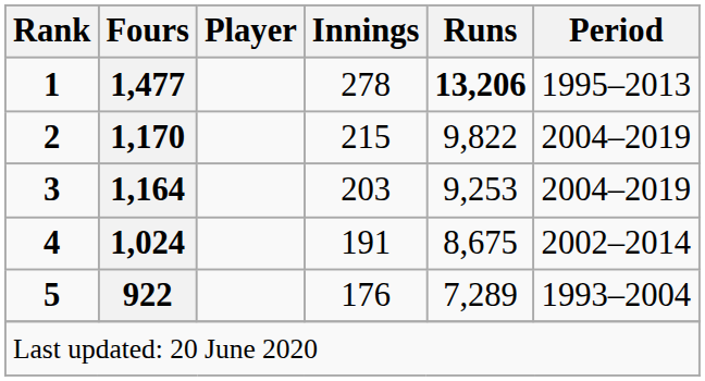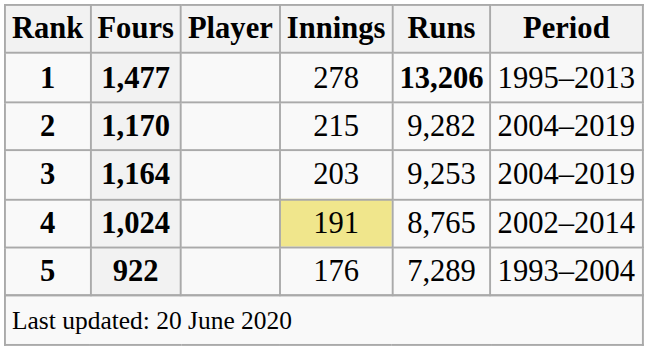 <table class="wikitable plainrowheaders sortable">
 <tr>
 <th scope=col>Rank</th>
 <th scope=col>Fours</th>
 <th scope=col>Player</th>
 <th scope=col>Innings</th>
 <th scope=col>Runs</th>
 <th scope=col>Period</th>
 </tr>
 <tr>
 <td align=center><strong>1</strong></td>
 <th scope=row style="text-align:center;">1,477</th>
 <td></td>
 <td align=center>278</td>
 <td align=center><strong>13,206</strong></td>
 <td>1995–2013</td>
 </tr>
 <tr>
 <td align=center><strong>2</strong></td>
 <th scope=row style=text-align:center;>1,170</th>
 <td></td>
 <td align=center>215</td>
-<td align=center>9,822</td>
+<td align=center>9,282</td>
 <td>2004–2019</td>
 </tr>
 <tr>
 <td align=center><strong>3</strong></td>
 <th scope=row style=text-align:center;>1,164</th>
 <td></td>
 <td align=center>203</td>
 <td align=center>9,253</td>
 <td>2004–2019</td>
 </tr>
 <tr>
 <td align=center><strong>4</strong></td>
 <th scope=row style=text-align:center;>1,024</th>
 <td></td>
-<td align=center>191</td>
-<td align=center>8,675</td>
+<td align=center style="background: khaki;">191</td>
+<td align=center>8,765</td>
 <td>2002–2014</td>
 </tr>
 <tr>
 <td align=center><strong>5</strong></td>
 <th scope=row style=text-align:center;>922</th>
 <td></td>
 <td align=center>176</td>
 <td align=center>7,289</td>
 <td>1993–2004</td>
 </tr>
 <tr>
 </tr>
 <tr class=sortbottom>
 <td colspan=6><small>Last updated: 20 June 2020</small></td>
 </tr>
 </table>
